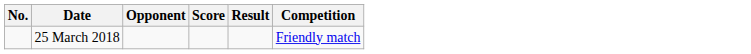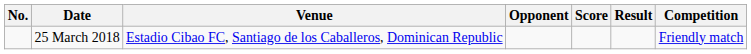 <table class="wikitable">
 <tr>
 <th>No.</th>
 <th>Date</th>
+<th>Venue</th>
 <th>Opponent</th>
 <th>Score</th>
 <th>Result</th>
 <th>Competition</th>
 </tr>
 <tr>
 <td></td>
 <td>25 March 2018</td>
+<td><a href='#'>Estadio Cibao FC</a>, <a href='#'>Santiago de los Caballeros</a>, <a href='#'>Dominican Republic</a></td>
 <td></td>
 <td></td>
 <td></td>
 <td><a href='#'>Friendly match</a></td>
 </tr>
 </table>
